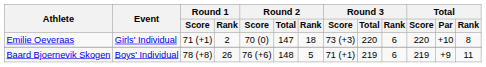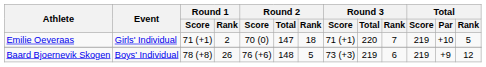 <table class="wikitable" style="font-size:90%">
 <tr>
 <th rowspan="2">Athlete</th>
 <th rowspan="2">Event</th>
 <th colspan="2">Round 1</th>
 <th colspan="3">Round 2</th>
 <th colspan="3">Round 3</th>
 <th colspan="3">Total</th>
 </tr>
 <tr style="font-size:95%">
 <th>Score</th>
 <th>Rank</th>
 <th>Score</th>
 <th>Total</th>
 <th>Rank</th>
 <th>Score</th>
 <th>Total</th>
 <th>Rank</th>
 <th>Score</th>
 <th>Par</th>
 <th>Rank</th>
 </tr>
 <tr align=center>
 <td align=left><a href='#'>Emilie Oeveraas</a></td>
 <td align=left><a href='#'>Girls' Individual</a></td>
 <td>71 (+1)</td>
 <td>2</td>
 <td>70 (0)</td>
 <td>147</td>
 <td>18</td>
-<td>73 (+3)</td>
+<td>71 (+1)</td>
 <td>220</td>
-<td>6</td>
-<td>220</td>
+<td>7</td>
+<td>219</td>
 <td>+10</td>
-<td>8</td>
+<td>5</td>
 </tr>
 <tr>
 </tr>
 <tr align=center>
 <td align=left><a href='#'>Baard Bjoernevik Skogen</a></td>
 <td align=left><a href='#'>Boys' Individual</a></td>
 <td>78 (+8)</td>
 <td>26</td>
 <td>76 (+6)</td>
 <td>148</td>
 <td>5</td>
-<td>71 (+1)</td>
+<td>73 (+3)</td>
 <td>219</td>
 <td>6</td>
 <td>219</td>
 <td>+9</td>
-<td>11</td>
+<td>12</td>
 </tr>
 </table>
